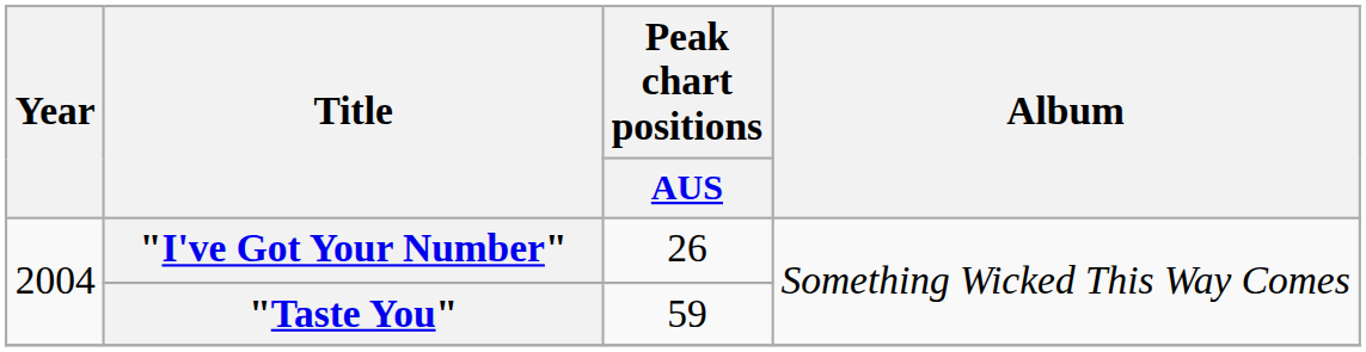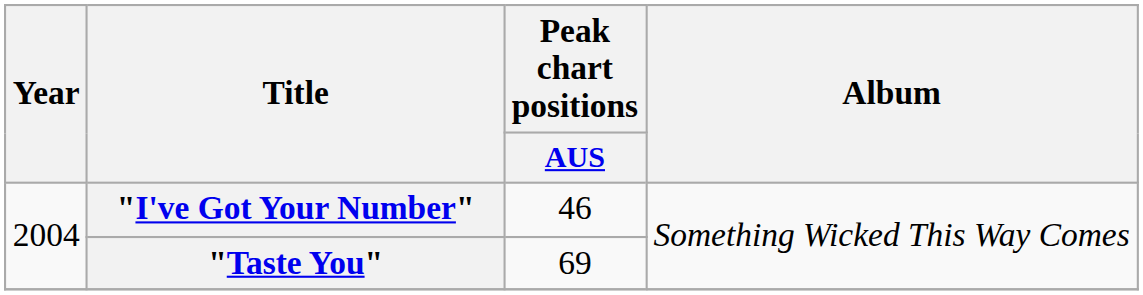 <table class="wikitable plainrowheaders" style="text-align:center;">
 <tr>
 <th scope="col" rowspan=2>Year</th>
 <th scope="col" rowspan=2 style="width:12em;">Title</th>
 <th scope="col" colspan=1>Peak chart<br>positions</th>
 <th scope="col" rowspan=2>Album</th>
 </tr>
 <tr>
 <th style="width:3em; font-size:90%"><a href='#'>AUS</a><br></th>
 </tr>
 <tr>
 <td rowspan=2>2004</td>
 <th scope="row">"<a href='#'>I've Got Your Number</a>"</th>
-<td align="center">26</td>
+<td align="center">46</td>
 <td rowspan=2><em>Something Wicked This Way Comes</em></td>
 </tr>
 <tr>
 <th scope="row">"<a href='#'>Taste You</a>"</th>
-<td align="center">59</td>
+<td align="center">69</td>
 </tr>
 <tr>
 </tr>
 </table>
